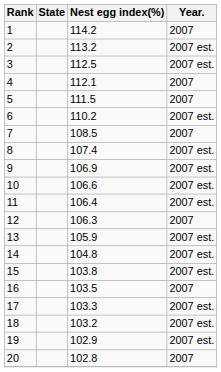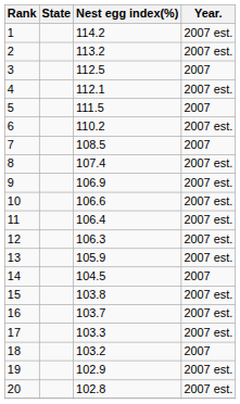 <table class="wikitable">
 <tr>
 <th>Rank</th>
 <th>State</th>
 <th>Nest egg index(%)</th>
 <th>Year.</th>
 </tr>
 <tr>
 <td>1</td>
 <td></td>
 <td>114.2</td>
-<td>2007</td>
+<td>2007 est.</td>
 </tr>
 <tr>
 <td>2</td>
 <td></td>
 <td>113.2</td>
 <td>2007 est.</td>
 </tr>
 <tr>
 <td>3</td>
 <td></td>
 <td>112.5</td>
-<td>2007 est.</td>
+<td>2007</td>
 </tr>
 <tr>
 <td>4</td>
 <td></td>
 <td>112.1</td>
-<td>2007</td>
+<td>2007 est.</td>
 </tr>
 <tr>
 <td>5</td>
 <td></td>
 <td>111.5</td>
 <td>2007</td>
 </tr>
 <tr>
 <td>6</td>
 <td></td>
 <td>110.2</td>
 <td>2007 est.</td>
 </tr>
 <tr>
 <td>7</td>
 <td></td>
 <td>108.5</td>
 <td>2007</td>
 </tr>
 <tr>
 <td>8</td>
 <td></td>
 <td>107.4</td>
 <td>2007 est.</td>
 </tr>
 <tr>
 <td>9</td>
 <td></td>
 <td>106.9</td>
 <td>2007 est.</td>
 </tr>
 <tr>
 <td>10</td>
 <td></td>
 <td>106.6</td>
 <td>2007 est.</td>
 </tr>
 <tr>
 <td>11</td>
 <td></td>
 <td>106.4</td>
 <td>2007 est.</td>
 </tr>
 <tr>
 <td>12</td>
 <td></td>
 <td>106.3</td>
-<td>2007</td>
+<td>2007 est.</td>
 </tr>
 <tr>
 <td>13</td>
 <td></td>
 <td>105.9</td>
 <td>2007 est.</td>
 </tr>
 <tr>
 <td>14</td>
 <td></td>
-<td>104.8</td>
-<td>2007 est.</td>
+<td>104.5</td>
+<td>2007</td>
 </tr>
 <tr>
 <td>15</td>
 <td></td>
 <td>103.8</td>
 <td>2007 est.</td>
 </tr>
 <tr>
 <td>16</td>
 <td></td>
-<td>103.5</td>
-<td>2007</td>
+<td>103.7</td>
+<td>2007 est.</td>
 </tr>
 <tr>
 <td>17</td>
 <td></td>
 <td>103.3</td>
 <td>2007 est.</td>
 </tr>
 <tr>
 <td>18</td>
 <td></td>
 <td>103.2</td>
-<td>2007 est.</td>
+<td>2007</td>
 </tr>
 <tr>
 <td>19</td>
 <td></td>
 <td>102.9</td>
 <td>2007 est.</td>
 </tr>
 <tr>
 <td>20</td>
 <td></td>
 <td>102.8</td>
-<td>2007</td>
+<td>2007 est.</td>
 </tr>
 <tr>
 </tr>
 </table>
